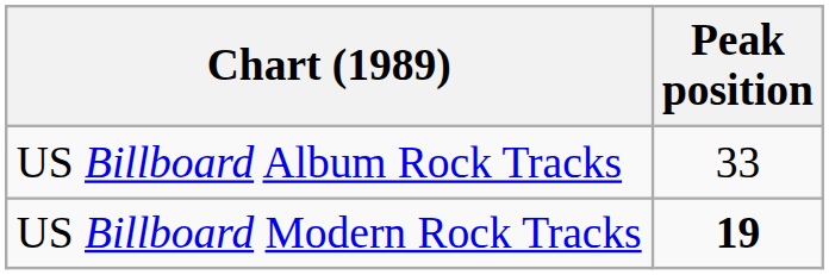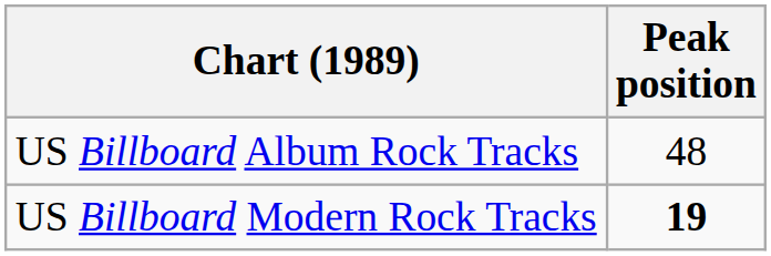 <table class="wikitable sortable">
 <tr>
 <th>Chart (1989)</th>
 <th>Peak<br>position</th>
 </tr>
 <tr>
 <td align="left">US <em><a href='#'>Billboard</a></em> <a href='#'>Album Rock Tracks</a></td>
-<td style="text-align:center;">33</td>
+<td style="text-align:center;">48</td>
 </tr>
 <tr>
 <td align="left">US <em><a href='#'>Billboard</a></em> <a href='#'>Modern Rock Tracks</a></td>
 <td style="text-align:center;"><strong>19</strong></td>
 </tr>
 </table>
